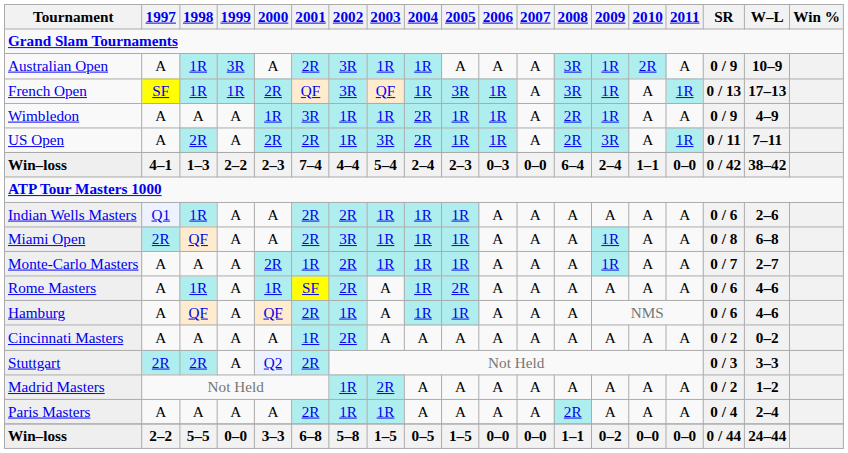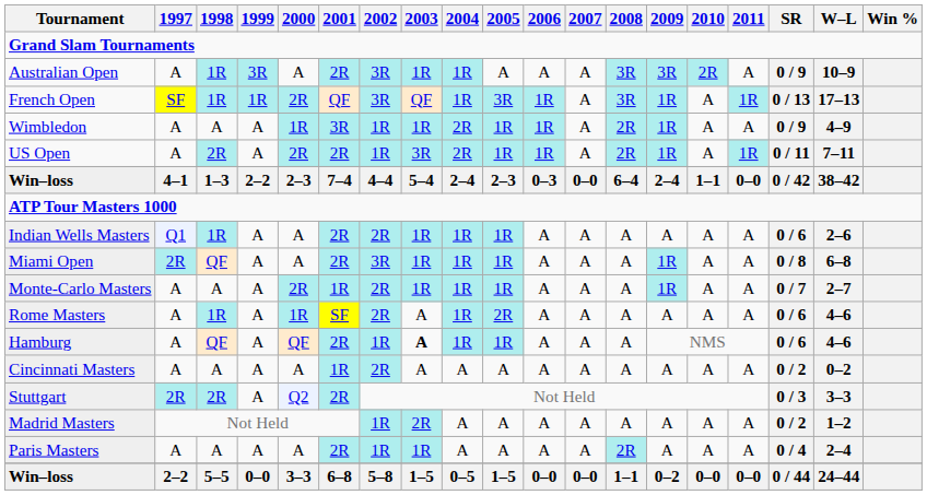 <table class=wikitable style=text-align:center;font-size:97%>
 <tr>
 <th>Tournament</th>
 <th><a href='#'>1997</a></th>
 <th><a href='#'>1998</a></th>
 <th><a href='#'>1999</a></th>
 <th><a href='#'>2000</a></th>
 <th><a href='#'>2001</a></th>
 <th><a href='#'>2002</a></th>
 <th><a href='#'>2003</a></th>
 <th><a href='#'>2004</a></th>
 <th><a href='#'>2005</a></th>
 <th><a href='#'>2006</a></th>
 <th><a href='#'>2007</a></th>
 <th><a href='#'>2008</a></th>
 <th><a href='#'>2009</a></th>
 <th><a href='#'>2010</a></th>
 <th><a href='#'>2011</a></th>
 <th>SR</th>
 <th>W–L</th>
 <th>Win %</th>
 </tr>
 <tr>
 <td colspan=25 style=text-align:left><strong><a href='#'>Grand Slam Tournaments</a></strong></td>
 </tr>
 <tr>
 <td align=left><a href='#'>Australian Open</a></td>
 <td>A</td>
 <td bgcolor=afeeee><a href='#'>1R</a></td>
 <td bgcolor=afeeee><a href='#'>3R</a></td>
 <td>A</td>
 <td bgcolor=afeeee><a href='#'>2R</a></td>
 <td bgcolor=afeeee><a href='#'>3R</a></td>
 <td bgcolor=afeeee><a href='#'>1R</a></td>
 <td bgcolor=afeeee><a href='#'>1R</a></td>
 <td>A</td>
 <td>A</td>
 <td>A</td>
 <td bgcolor=afeeee><a href='#'>3R</a></td>
-<td bgcolor=afeeee><a href='#'>1R</a></td>
+<td bgcolor=afeeee><a href='#'>3R</a></td>
 <td bgcolor=afeeee><a href='#'>2R</a></td>
 <td>A</td>
 <th>0 / 9</th>
 <th>10–9</th>
 <th></th>
 </tr>
 <tr>
 <td align=left><a href='#'>French Open</a></td>
 <td bgcolor=yellow><a href='#'>SF</a></td>
 <td bgcolor=afeeee><a href='#'>1R</a></td>
 <td bgcolor=afeeee><a href='#'>1R</a></td>
 <td bgcolor=afeeee><a href='#'>2R</a></td>
 <td bgcolor=ffebcd><a href='#'>QF</a></td>
 <td bgcolor=afeeee><a href='#'>3R</a></td>
 <td bgcolor=ffebcd><a href='#'>QF</a></td>
 <td bgcolor=afeeee><a href='#'>1R</a></td>
 <td bgcolor=afeeee><a href='#'>3R</a></td>
 <td bgcolor=afeeee><a href='#'>1R</a></td>
 <td>A</td>
 <td bgcolor=afeeee><a href='#'>3R</a></td>
 <td bgcolor=afeeee><a href='#'>1R</a></td>
 <td>A</td>
 <td bgcolor=afeeee><a href='#'>1R</a></td>
 <th>0 / 13</th>
 <th>17–13</th>
 <th></th>
 </tr>
 <tr>
 <td align=left><a href='#'>Wimbledon</a></td>
 <td>A</td>
 <td>A</td>
 <td>A</td>
 <td bgcolor=afeeee><a href='#'>1R</a></td>
 <td bgcolor=afeeee><a href='#'>3R</a></td>
 <td bgcolor=afeeee><a href='#'>1R</a></td>
 <td bgcolor=afeeee><a href='#'>1R</a></td>
 <td bgcolor=afeeee><a href='#'>2R</a></td>
 <td bgcolor=afeeee><a href='#'>1R</a></td>
 <td bgcolor=afeeee><a href='#'>1R</a></td>
 <td>A</td>
 <td bgcolor=afeeee><a href='#'>2R</a></td>
 <td bgcolor=afeeee><a href='#'>1R</a></td>
 <td>A</td>
 <td>A</td>
 <th>0 / 9</th>
 <th>4–9</th>
 <th></th>
 </tr>
 <tr>
 <td align=left><a href='#'>US Open</a></td>
 <td>A</td>
 <td bgcolor=afeeee><a href='#'>2R</a></td>
 <td>A</td>
 <td bgcolor=afeeee><a href='#'>2R</a></td>
 <td bgcolor=afeeee><a href='#'>2R</a></td>
 <td bgcolor=afeeee><a href='#'>1R</a></td>
 <td bgcolor=afeeee><a href='#'>3R</a></td>
 <td bgcolor=afeeee><a href='#'>2R</a></td>
 <td bgcolor=afeeee><a href='#'>1R</a></td>
 <td bgcolor=afeeee><a href='#'>1R</a></td>
 <td>A</td>
 <td bgcolor=afeeee><a href='#'>2R</a></td>
-<td bgcolor=afeeee><a href='#'>3R</a></td>
+<td bgcolor=afeeee><a href='#'>1R</a></td>
 <td>A</td>
 <td bgcolor=afeeee><a href='#'>1R</a></td>
 <th>0 / 11</th>
 <th>7–11</th>
 <th></th>
 </tr>
 <tr>
 </tr>
 <tr style=font-weight:bold;background:#efefef>
 <td style=text-align:left>Win–loss</td>
 <th>4–1</th>
 <th>1–3</th>
 <th>2–2</th>
 <th>2–3</th>
 <th>7–4</th>
 <th>4–4</th>
 <th>5–4</th>
 <th>2–4</th>
 <th>2–3</th>
 <th>0–3</th>
 <th>0–0</th>
 <th>6–4</th>
 <th>2–4</th>
 <th>1–1</th>
 <th>0–0</th>
 <th>0 / 42</th>
 <th>38–42</th>
 <th></th>
 </tr>
 <tr>
 <td colspan=25 style=text-align:left><strong><a href='#'>ATP Tour Masters 1000</a></strong></td>
 </tr>
 <tr>
 <td bgcolor=efefef align=left><a href='#'>Indian Wells Masters</a></td>
 <td bgcolor=ecf2ff><a href='#'>Q1</a></td>
 <td bgcolor=afeeee><a href='#'>1R</a></td>
 <td>A</td>
 <td>A</td>
 <td bgcolor=afeeee><a href='#'>2R</a></td>
 <td bgcolor=afeeee><a href='#'>2R</a></td>
 <td bgcolor=afeeee><a href='#'>1R</a></td>
 <td bgcolor=afeeee><a href='#'>1R</a></td>
 <td bgcolor=afeeee><a href='#'>1R</a></td>
 <td>A</td>
 <td>A</td>
 <td>A</td>
 <td>A</td>
 <td>A</td>
 <td>A</td>
 <th>0 / 6</th>
 <th>2–6</th>
 <th></th>
 </tr>
 <tr>
 <td bgcolor=efefef align=left><a href='#'>Miami Open</a></td>
 <td bgcolor=afeeee><a href='#'>2R</a></td>
 <td bgcolor=ffebcd><a href='#'>QF</a></td>
 <td>A</td>
 <td>A</td>
 <td bgcolor=afeeee><a href='#'>2R</a></td>
 <td bgcolor=afeeee><a href='#'>3R</a></td>
 <td bgcolor=afeeee><a href='#'>1R</a></td>
 <td bgcolor=afeeee><a href='#'>1R</a></td>
 <td bgcolor=afeeee><a href='#'>1R</a></td>
 <td>A</td>
 <td>A</td>
 <td>A</td>
 <td bgcolor=afeeee><a href='#'>1R</a></td>
 <td>A</td>
 <td>A</td>
 <th>0 / 8</th>
 <th>6–8</th>
 <th></th>
 </tr>
 <tr>
 <td bgcolor=efefef align=left><a href='#'>Monte-Carlo Masters</a></td>
 <td>A</td>
 <td>A</td>
 <td>A</td>
 <td bgcolor=afeeee><a href='#'>2R</a></td>
 <td bgcolor=afeeee><a href='#'>1R</a></td>
 <td bgcolor=afeeee><a href='#'>2R</a></td>
 <td bgcolor=afeeee><a href='#'>1R</a></td>
 <td bgcolor=afeeee><a href='#'>1R</a></td>
 <td bgcolor=afeeee><a href='#'>1R</a></td>
 <td>A</td>
 <td>A</td>
 <td>A</td>
 <td bgcolor=afeeee><a href='#'>1R</a></td>
 <td>A</td>
 <td>A</td>
 <th>0 / 7</th>
 <th>2–7</th>
 <th></th>
 </tr>
 <tr>
 <td bgcolor=efefef align=left><a href='#'>Rome Masters</a></td>
 <td>A</td>
 <td bgcolor=afeeee><a href='#'>1R</a></td>
 <td>A</td>
 <td bgcolor=afeeee><a href='#'>1R</a></td>
 <td bgcolor=yellow><a href='#'>SF</a></td>
 <td bgcolor=afeeee><a href='#'>2R</a></td>
 <td>A</td>
 <td bgcolor=afeeee><a href='#'>1R</a></td>
 <td bgcolor=afeeee><a href='#'>2R</a></td>
 <td>A</td>
 <td>A</td>
 <td>A</td>
 <td>A</td>
 <td>A</td>
 <td>A</td>
 <th>0 / 6</th>
 <th>4–6</th>
 <th></th>
 </tr>
 <tr>
 <td bgcolor=efefef align=left><a href='#'>Hamburg</a></td>
 <td>A</td>
 <td bgcolor=ffebcd><a href='#'>QF</a></td>
 <td>A</td>
 <td bgcolor=ffebcd><a href='#'>QF</a></td>
 <td bgcolor=afeeee><a href='#'>2R</a></td>
 <td bgcolor=afeeee><a href='#'>1R</a></td>
-<td>A</td>
+<td><strong>A</strong></td>
 <td bgcolor=afeeee><a href='#'>1R</a></td>
 <td bgcolor=afeeee><a href='#'>1R</a></td>
 <td>A</td>
 <td>A</td>
 <td>A</td>
 <td colspan=3 style=color:#767676>NMS</td>
 <th>0 / 6</th>
 <th>4–6</th>
 <th></th>
 </tr>
 <tr>
 <td bgcolor=efefef align=left><a href='#'>Cincinnati Masters</a></td>
 <td>A</td>
 <td>A</td>
 <td>A</td>
 <td>A</td>
 <td bgcolor=afeeee><a href='#'>1R</a></td>
 <td bgcolor=afeeee><a href='#'>2R</a></td>
 <td>A</td>
 <td>A</td>
 <td>A</td>
 <td>A</td>
 <td>A</td>
 <td>A</td>
 <td>A</td>
 <td>A</td>
 <td>A</td>
 <th>0 / 2</th>
 <th>0–2</th>
 <th></th>
 </tr>
 <tr>
 <td bgcolor=efefef align=left><a href='#'>Stuttgart</a></td>
 <td bgcolor=afeeee><a href='#'>2R</a></td>
 <td bgcolor=afeeee><a href='#'>2R</a></td>
 <td>A</td>
 <td bgcolor=ecf2ff><a href='#'>Q2</a></td>
 <td bgcolor=afeeee><a href='#'>2R</a></td>
 <td colspan=10 style=color:#767676>Not Held</td>
 <th>0 / 3</th>
 <th>3–3</th>
 <th></th>
 </tr>
 <tr>
 <td bgcolor=efefef align=left><a href='#'>Madrid Masters</a></td>
 <td colspan=5 style=color:#767676>Not Held</td>
 <td bgcolor=afeeee><a href='#'>1R</a></td>
 <td bgcolor=afeeee><a href='#'>2R</a></td>
 <td>A</td>
 <td>A</td>
 <td>A</td>
 <td>A</td>
 <td>A</td>
 <td>A</td>
 <td>A</td>
 <td>A</td>
 <th>0 / 2</th>
 <th>1–2</th>
 <th></th>
 </tr>
 <tr>
 <td bgcolor=efefef align=left><a href='#'>Paris Masters</a></td>
 <td>A</td>
 <td>A</td>
 <td>A</td>
 <td>A</td>
 <td bgcolor=afeeee><a href='#'>2R</a></td>
 <td bgcolor=afeeee><a href='#'>1R</a></td>
 <td bgcolor=afeeee><a href='#'>1R</a></td>
 <td>A</td>
 <td>A</td>
 <td>A</td>
 <td>A</td>
 <td bgcolor=afeeee><a href='#'>2R</a></td>
 <td>A</td>
 <td>A</td>
 <td>A</td>
 <th>0 / 4</th>
 <th>2–4</th>
 <th></th>
 </tr>
 <tr>
 </tr>
 <tr style=font-weight:bold;background:#efefef>
 <td style=text-align:left>Win–loss</td>
 <th>2–2</th>
 <th>5–5</th>
 <th>0–0</th>
 <th>3–3</th>
 <th>6–8</th>
 <th>5–8</th>
 <th>1–5</th>
 <th>0–5</th>
 <th>1–5</th>
 <th>0–0</th>
 <th>0–0</th>
 <th>1–1</th>
 <th>0–2</th>
 <th>0–0</th>
 <th>0–0</th>
 <th>0 / 44</th>
 <th>24–44</th>
 <th></th>
 </tr>
 </table>
